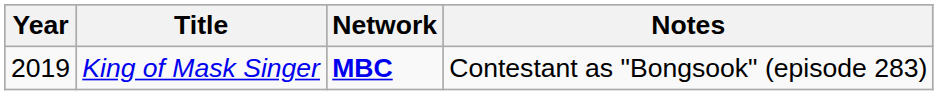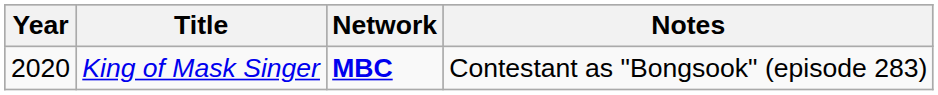 <table class="wikitable">
 <tr>
 <th>Year</th>
 <th>Title</th>
 <th>Network</th>
 <th>Notes</th>
 </tr>
 <tr>
-<td>2019</td>
+<td>2020</td>
 <td><em><a href='#'>King of Mask Singer</a></em></td>
 <td><strong><a href='#'>MBC</a></strong></td>
 <td>Contestant as "Bongsook" (episode 283)</td>
 </tr>
 </table>
